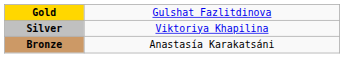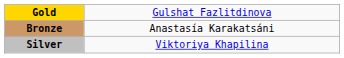 <table class="wikitable" style="text-align:center; " width="35%">
 <tr>
 <td bgcolor="gold"><strong>Gold</strong></td>
 <td><a href='#'>Gulshat Fazlitdinova</a><br>  <small><em></em></small></td>
 </tr>
 <tr>
+<td bgcolor="CC9966"><strong>Bronze</strong></td>
+<td>Anastasía Karakatsáni<br>  <small><em></em></small></td>
+</tr>
+<tr>
 <td bgcolor="silver"><strong>Silver</strong></td>
 <td><a href='#'>Viktoriya Khapilina</a><br>  <small><em></em></small></td>
 </tr>
-<tr>
-<td bgcolor="CC9966"><strong>Bronze</strong></td>
-<td>Anastasía Karakatsáni<br>  <small><em></em></small></td>
-</tr>
 </table>
